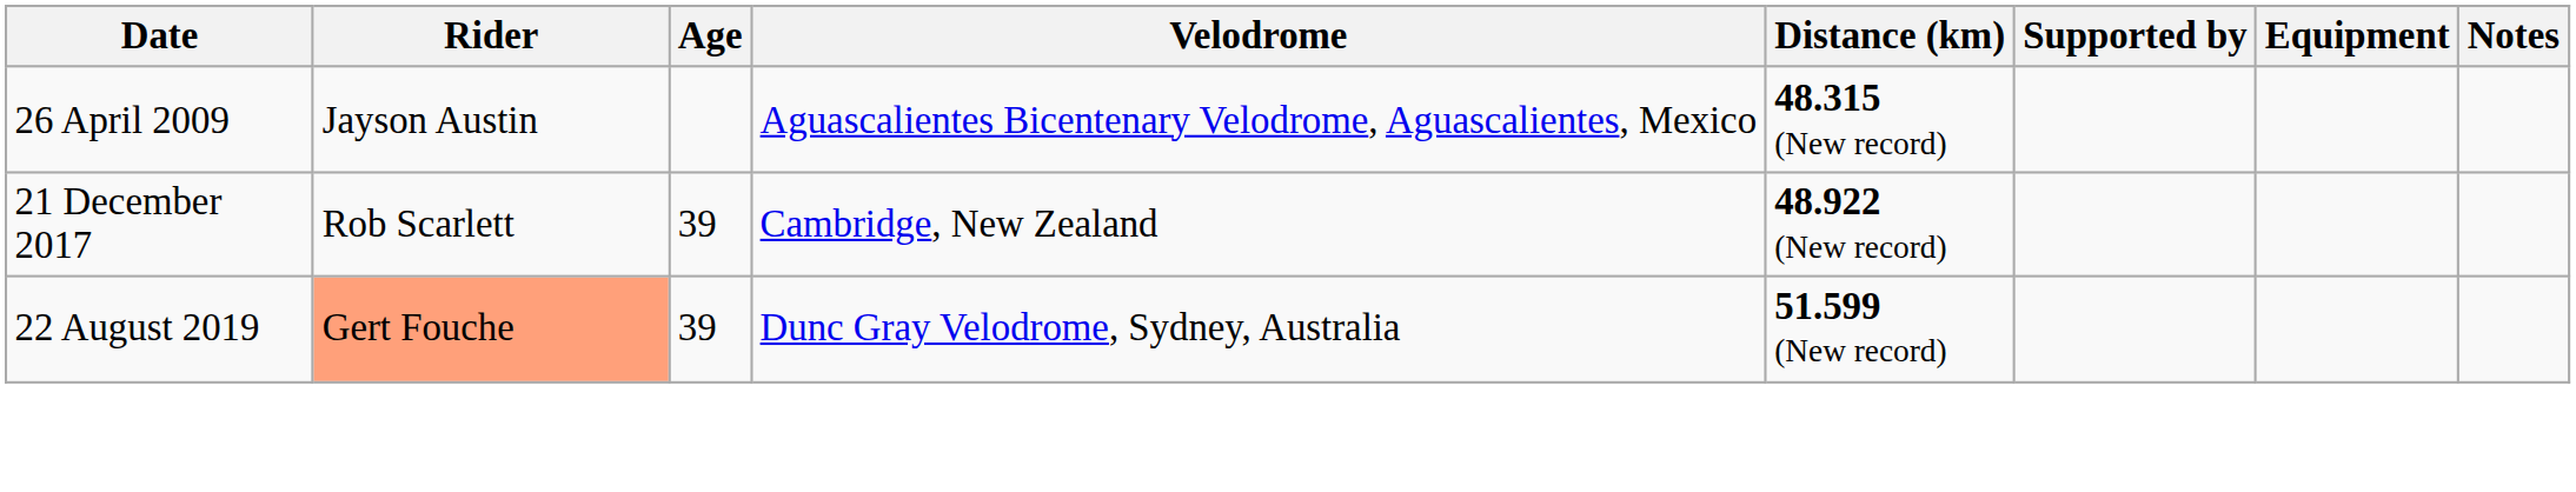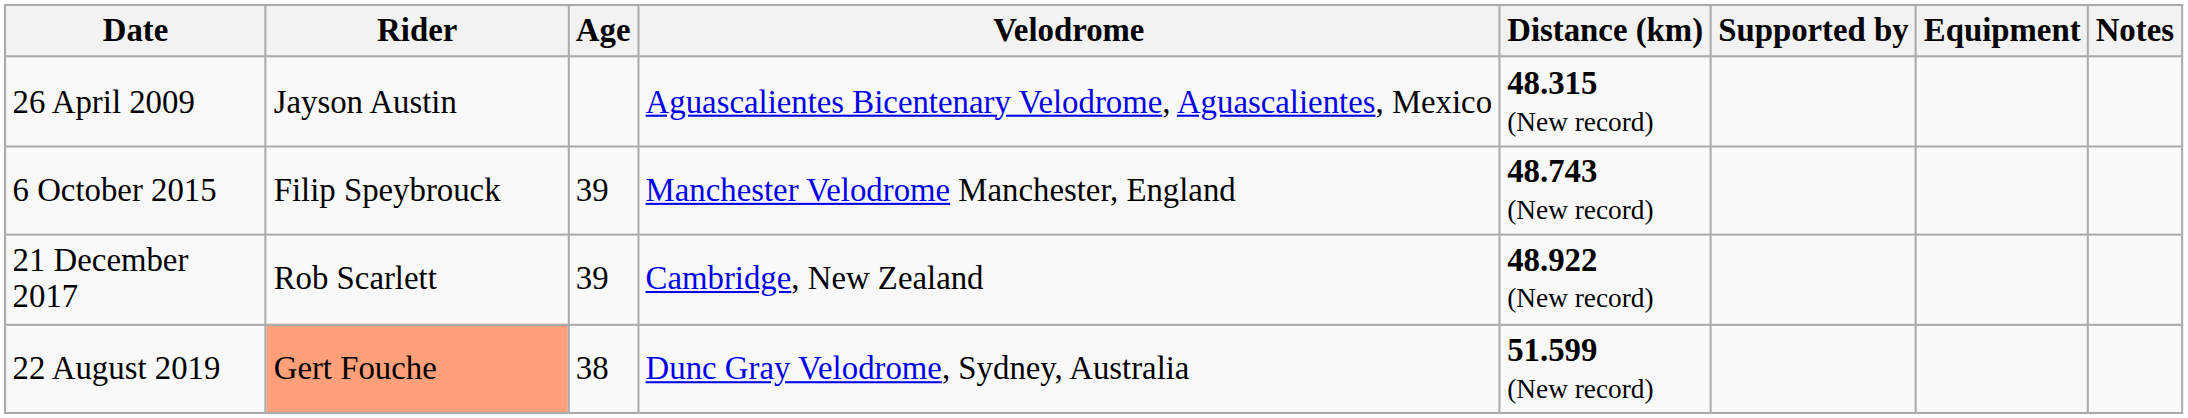 <table class="wikitable sortable mw-collapsible mw-collapsed" style="min-width:22em">
 <tr>
 <th width=120>Date</th>
 <th width=140>Rider</th>
 <th>Age</th>
 <th>Velodrome</th>
 <th>Distance (km)</th>
 <th>Supported by</th>
 <th>Equipment</th>
 <th>Notes</th>
 </tr>
 <tr>
 <td>26 April 2009</td>
 <td> Jayson Austin</td>
 <td></td>
 <td><a href='#'>Aguascalientes Bicentenary Velodrome</a>, <a href='#'>Aguascalientes</a>, Mexico</td>
 <td><strong>48.315</strong><br><small>(New record)</small></td>
 <td></td>
 <td></td>
 <td></td>
 </tr>
 <tr>
+<td>6 October 2015</td>
+<td> Filip Speybrouck</td>
+<td>39</td>
+<td><a href='#'>Manchester Velodrome</a> Manchester, England</td>
+<td><strong>48.743</strong><br><small>(New record)</small></td>
+<td></td>
+<td></td>
+<td></td>
+</tr>
+<tr>
 <td>21 December 2017</td>
 <td> Rob Scarlett</td>
 <td>39</td>
 <td><a href='#'>Cambridge</a>, New Zealand</td>
 <td><strong>48.922</strong><br><small>(New record)</small></td>
 <td></td>
 <td></td>
 <td></td>
 </tr>
 <tr>
 <td>22 August 2019</td>
 <td style="background: lightsalmon;"> Gert Fouche</td>
-<td>39</td>
+<td>38</td>
 <td><a href='#'>Dunc Gray Velodrome</a>, Sydney, Australia</td>
 <td><strong>51.599</strong><br><small>(New record)</small></td>
 <td></td>
 <td></td>
 <td></td>
 </tr>
 </table>
